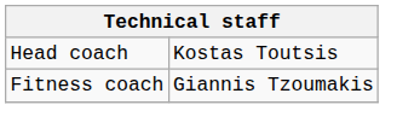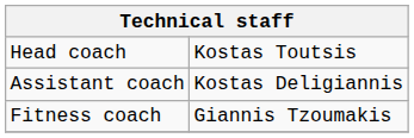 <table class="wikitable" style="text-align: center">
 <tr>
 <th colspan="2">Technical staff</th>
 </tr>
 <tr>
 <td align=left>Head coach</td>
 <td align=left> Kostas Toutsis</td>
 </tr>
 <tr>
+<td align=left>Assistant coach</td>
+<td align=left> Kostas Deligiannis</td>
+</tr>
+<tr>
 <td align=left>Fitness coach</td>
 <td align=left> Giannis Tzoumakis</td>
 </tr>
 <tr>
 </tr>
 </table>
